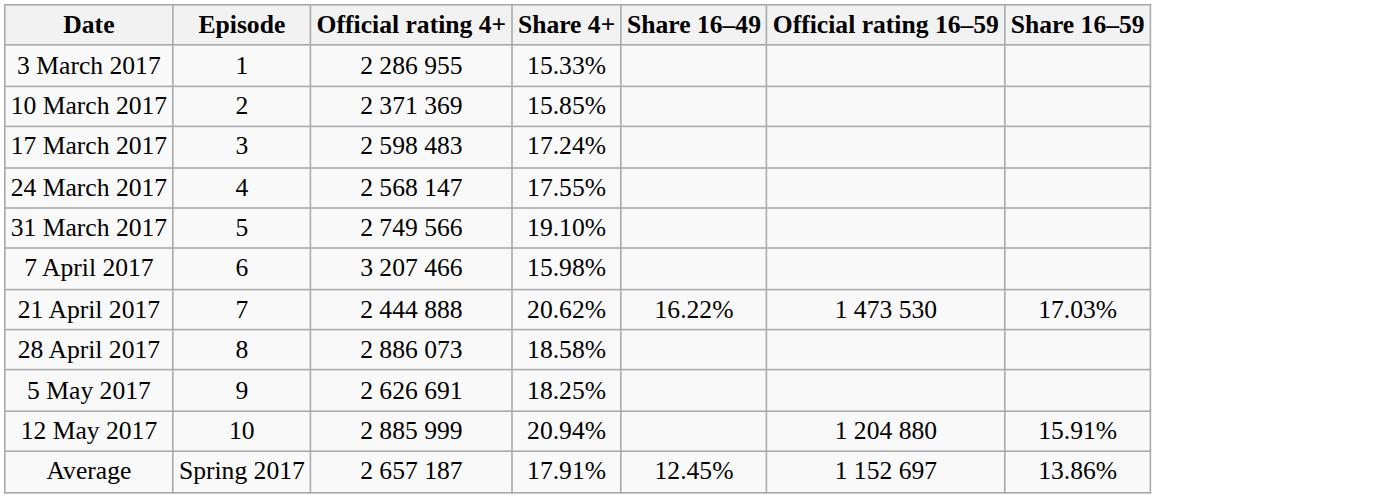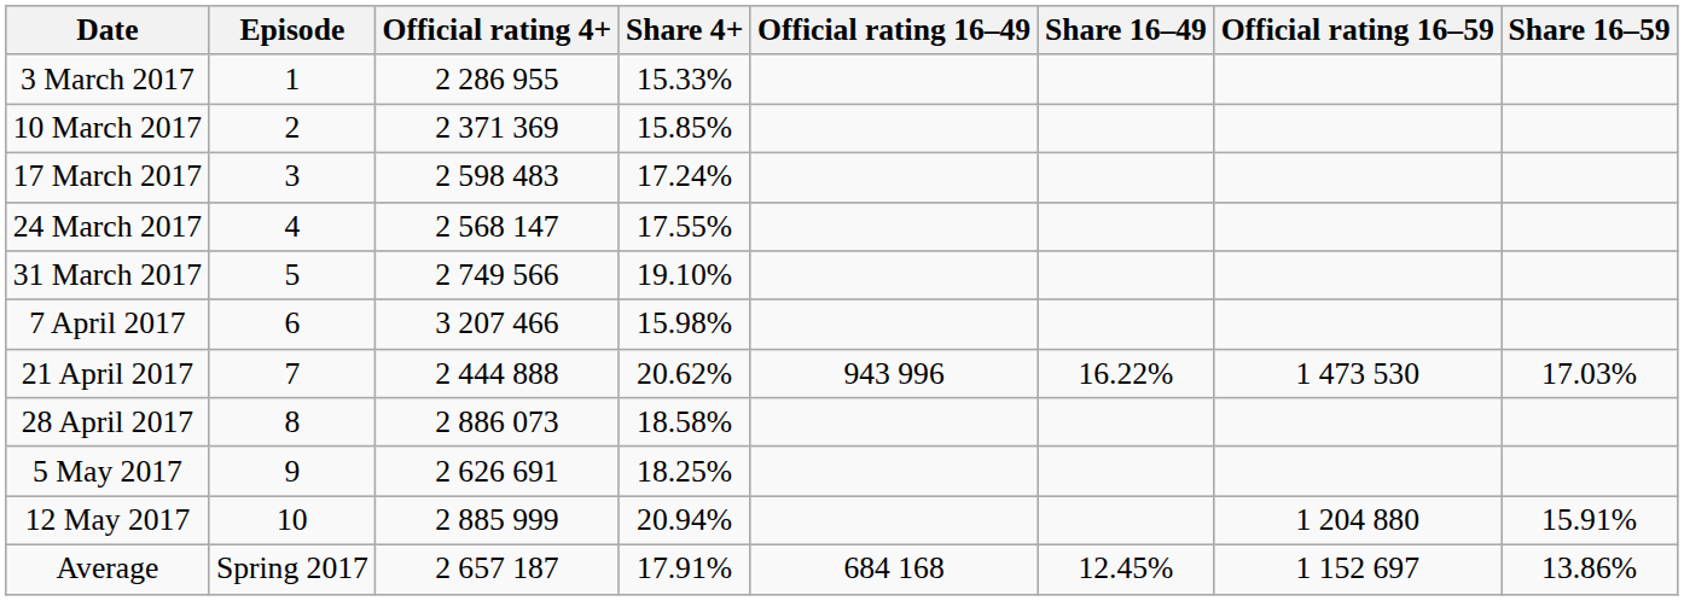 <table class="wikitable" style="text-align:center;">
 <tr>
 <th>Date</th>
 <th>Episode</th>
 <th>Official rating 4+</th>
 <th>Share 4+</th>
+<th>Official rating 16–49</th>
 <th>Share 16–49</th>
 <th>Official rating 16–59</th>
 <th>Share 16–59</th>
 </tr>
 <tr>
 <td>3 March 2017</td>
 <td>1</td>
 <td>2 286 955</td>
 <td>15.33%</td>
 <td></td>
 <td></td>
 <td></td>
+<td></td>
 </tr>
 <tr>
 <td>10 March 2017</td>
 <td>2</td>
 <td>2 371 369</td>
 <td>15.85%</td>
+<td></td>
 <td></td>
 <td></td>
 <td></td>
 </tr>
 <tr>
 <td>17 March 2017</td>
 <td>3</td>
 <td>2 598 483</td>
 <td>17.24%</td>
 <td></td>
 <td></td>
 <td></td>
+<td></td>
 </tr>
 <tr>
 <td>24 March 2017</td>
 <td>4</td>
 <td>2 568 147</td>
 <td>17.55%</td>
+<td></td>
 <td></td>
 <td></td>
 <td></td>
 </tr>
 <tr>
 <td>31 March 2017</td>
 <td>5</td>
 <td>2 749 566</td>
 <td>19.10%</td>
 <td></td>
 <td></td>
 <td></td>
+<td></td>
 </tr>
 <tr>
 <td>7 April 2017</td>
 <td>6</td>
 <td>3 207 466</td>
 <td>15.98%</td>
 <td></td>
 <td></td>
 <td></td>
+<td></td>
 </tr>
 <tr>
 <td>21 April 2017</td>
 <td>7</td>
 <td>2 444 888</td>
 <td>20.62%</td>
+<td>943 996</td>
 <td>16.22%</td>
 <td>1 473 530</td>
 <td>17.03%</td>
 </tr>
 <tr>
 <td>28 April 2017</td>
 <td>8</td>
 <td>2 886 073</td>
 <td>18.58%</td>
 <td></td>
 <td></td>
 <td></td>
+<td></td>
 </tr>
 <tr>
 <td>5 May 2017</td>
 <td>9</td>
 <td>2 626 691</td>
 <td>18.25%</td>
+<td></td>
 <td></td>
 <td></td>
 <td></td>
 </tr>
 <tr>
 <td>12 May 2017</td>
 <td>10</td>
 <td>2 885 999</td>
 <td>20.94%</td>
 <td></td>
+<td></td>
 <td>1 204 880</td>
 <td>15.91%</td>
 </tr>
 <tr>
 <td>Average</td>
 <td>Spring 2017</td>
 <td>2 657 187</td>
 <td>17.91%</td>
+<td>684 168</td>
 <td>12.45%</td>
 <td>1 152 697</td>
 <td>13.86%</td>
 </tr>
 </table>
